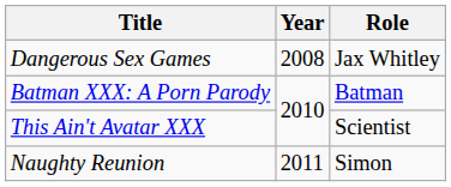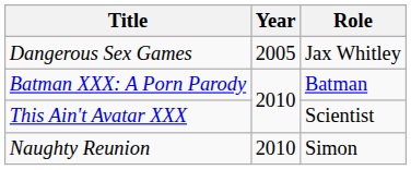 <table class="wikitable plainrowheaders sortable">
 <tr>
 <th scope="col">Title</th>
 <th scope="col">Year</th>
 <th scope="col">Role</th>
 </tr>
 <tr>
 <td><em>Dangerous Sex Games</em></td>
-<td>2008</td>
+<td>2005</td>
 <td>Jax Whitley</td>
 </tr>
 <tr>
 <td><em><a href='#'>Batman XXX: A Porn Parody</a></em></td>
 <td rowspan="2">2010</td>
 <td><a href='#'>Batman</a></td>
 </tr>
 <tr>
 <td><em><a href='#'>This Ain't Avatar XXX</a></em></td>
 <td>Scientist</td>
 </tr>
 <tr>
 <td><em>Naughty Reunion</em></td>
-<td>2011</td>
+<td>2010</td>
 <td>Simon</td>
 </tr>
 </table>
